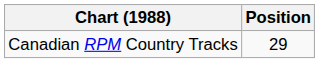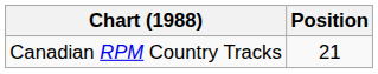 <table class="wikitable">
 <tr>
 <th>Chart (1988)</th>
 <th>Position</th>
 </tr>
 <tr>
 <td align="left">Canadian <em><a href='#'>RPM</a></em> Country Tracks</td>
-<td align="center">29</td>
+<td align="center">21</td>
 </tr>
 </table>
